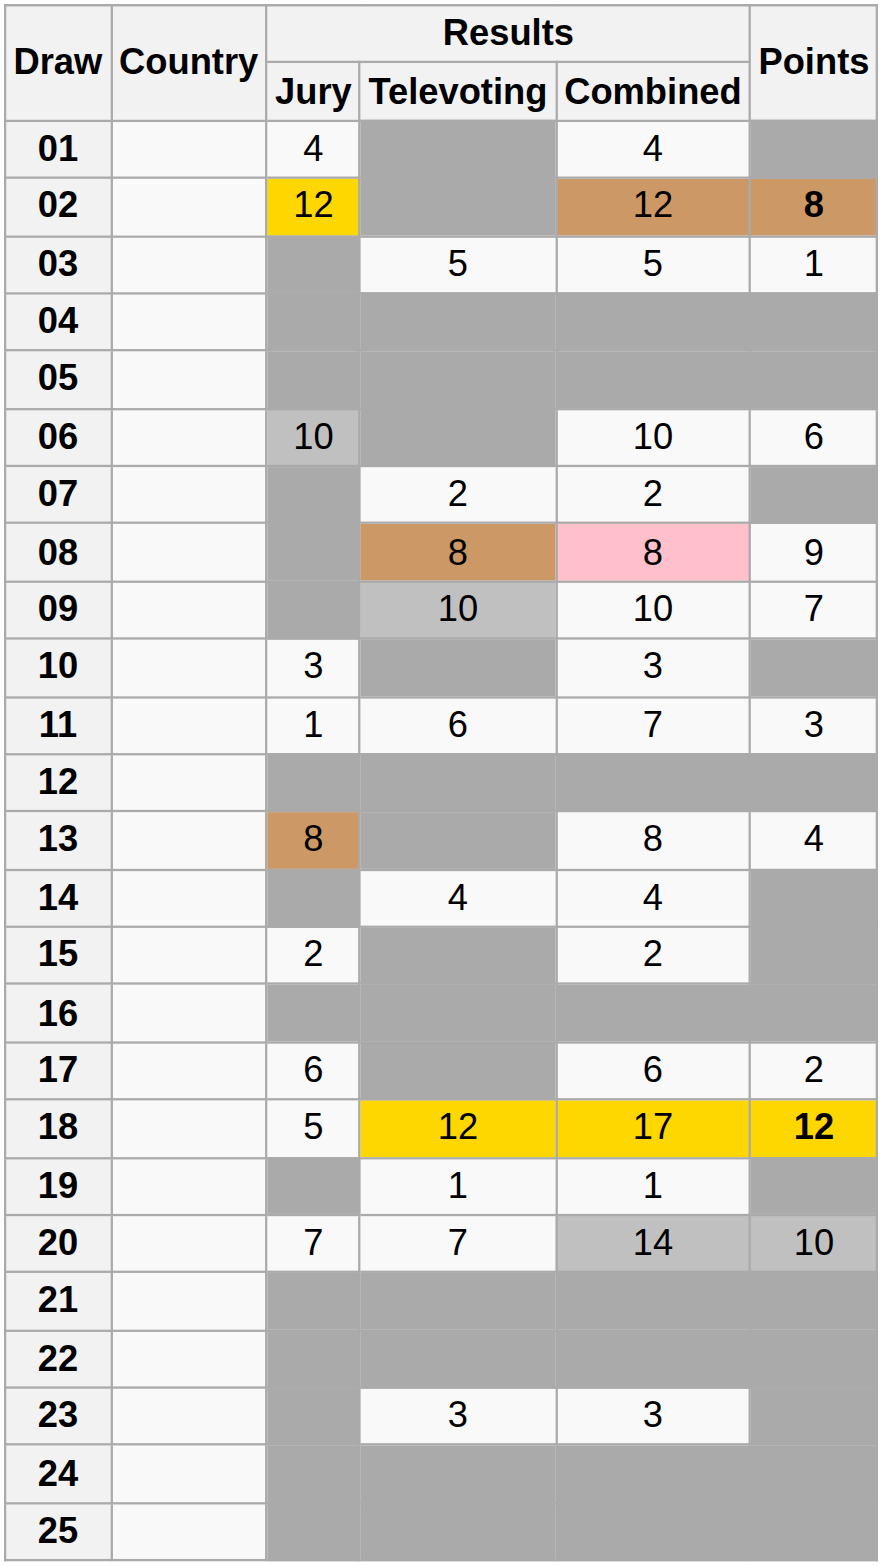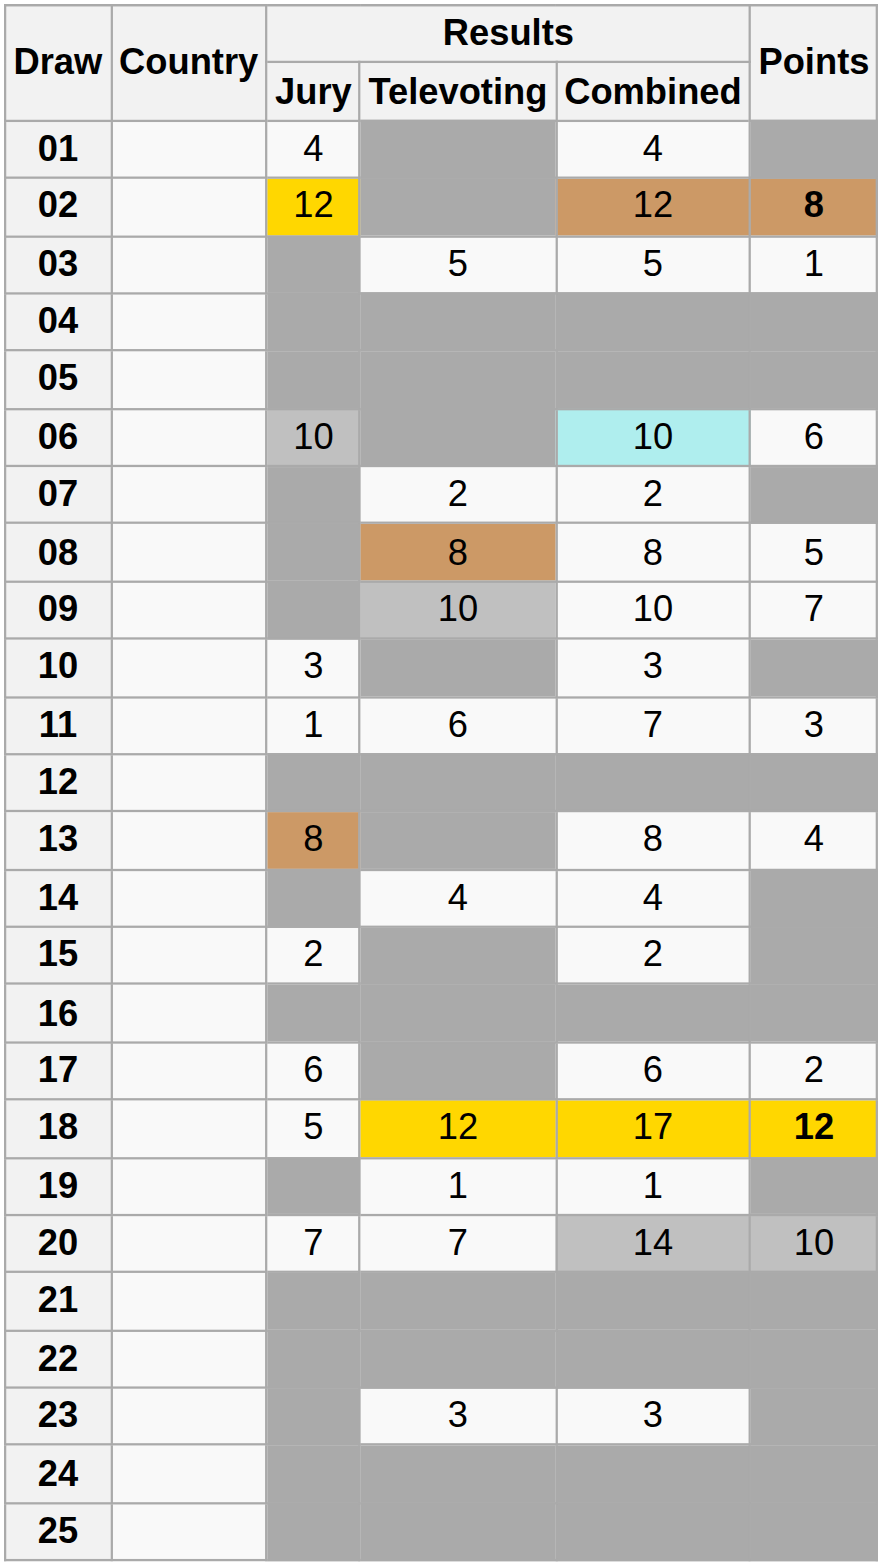 <table class="sortable wikitable collapsible plainrowheaders" style="text-align:center;">
 <tr>
 </tr>
 <tr>
 <th scope="col" rowspan="2">Draw</th>
 <th scope="col" rowspan="2">Country</th>
 <th scope="col" colspan="3">Results</th>
 <th scope="col" rowspan="2">Points</th>
 </tr>
 <tr>
 <th scope="col">Jury</th>
 <th scope="col">Televoting</th>
 <th scope="col">Combined</th>
 </tr>
 <tr>
 <th scope="row" style="text-align:center;">01</th>
 <td style="text-align:left;"></td>
 <td>4</td>
 <td style="background:#AAAAAA;"></td>
 <td>4</td>
 <td style="background:#AAAAAA;"></td>
 </tr>
 <tr>
 <th scope="row" style="text-align:center;">02</th>
 <td style="text-align:left;"></td>
 <td style="background:gold">12</td>
 <td style="background:#AAAAAA;"></td>
 <td style="background:#CC9966;">12</td>
 <td style="background:#CC9966;"><strong>8</strong></td>
 </tr>
 <tr>
 <th scope="row" style="text-align:center;">03</th>
 <td style="text-align:left;"></td>
 <td style="background:#AAAAAA;"></td>
 <td>5</td>
 <td>5</td>
 <td>1</td>
 </tr>
 <tr>
 <th scope="row" style="text-align:center;">04</th>
 <td style="text-align:left;"></td>
 <td style="background:#AAAAAA;"></td>
 <td style="background:#AAAAAA;"></td>
 <td style="background:#AAAAAA;"></td>
 <td style="background:#AAAAAA;"></td>
 </tr>
 <tr>
 <th scope="row" style="text-align:center;">05</th>
 <td style="text-align:left;"></td>
 <td style="background:#AAAAAA;"></td>
 <td style="background:#AAAAAA;"></td>
 <td style="background:#AAAAAA;"></td>
 <td style="background:#AAAAAA;"></td>
 </tr>
 <tr>
 <th scope="row" style="text-align:center;">06</th>
 <td style="text-align:left;"></td>
 <td style="background:silver;">10</td>
 <td style="background:#AAAAAA;"></td>
-<td>10</td>
+<td style="background: paleturquoise;">10</td>
 <td>6</td>
 </tr>
 <tr>
 <th scope="row" style="text-align:center;">07</th>
 <td style="text-align:left;"></td>
 <td style="background:#AAAAAA;"></td>
 <td>2</td>
 <td>2</td>
 <td style="background:#AAAAAA;"></td>
 </tr>
 <tr>
 <th scope="row" style="text-align:center;">08</th>
 <td style="text-align:left;"></td>
 <td style="background:#AAAAAA;"></td>
 <td style="background:#CC9966;">8</td>
-<td style="background: pink;">8</td>
-<td>9</td>
+<td>8</td>
+<td>5</td>
 </tr>
 <tr>
 <th scope="row" style="text-align:center;">09</th>
 <td style="text-align:left;"></td>
 <td style="background:#AAAAAA;"></td>
 <td style="background:silver;">10</td>
 <td>10</td>
 <td>7</td>
 </tr>
 <tr>
 <th scope="row" style="text-align:center;">10</th>
 <td style="text-align:left;"></td>
 <td>3</td>
 <td style="background:#AAAAAA;"></td>
 <td>3</td>
 <td style="background:#AAAAAA;"></td>
 </tr>
 <tr>
 <th scope="row" style="text-align:center;">11</th>
 <td style="text-align:left;"></td>
 <td>1</td>
 <td>6</td>
 <td>7</td>
 <td>3</td>
 </tr>
 <tr>
 <th scope="row" style="text-align:center;">12</th>
 <td style="text-align:left;"></td>
 <td style="background:#AAAAAA;"></td>
 <td style="background:#AAAAAA;"></td>
 <td style="background:#AAAAAA;"></td>
 <td style="background:#AAAAAA;"></td>
 </tr>
 <tr>
 <th scope="row" style="text-align:center;">13</th>
 <td style="text-align:left;"></td>
 <td style="background:#CC9966;">8</td>
 <td style="background:#AAAAAA;"></td>
 <td>8</td>
 <td>4</td>
 </tr>
 <tr>
 <th scope="row" style="text-align:center;">14</th>
 <td style="text-align:left;"></td>
 <td style="background:#AAAAAA;"></td>
 <td>4</td>
 <td>4</td>
 <td style="background:#AAAAAA;"></td>
 </tr>
 <tr>
 <th scope="row" style="text-align:center;">15</th>
 <td style="text-align:left;"></td>
 <td>2</td>
 <td style="background:#AAAAAA;"></td>
 <td>2</td>
 <td style="background:#AAAAAA;"></td>
 </tr>
 <tr>
 <th scope="row" style="text-align:center;">16</th>
 <td style="text-align:left;"></td>
 <td style="background:#AAAAAA;"></td>
 <td style="background:#AAAAAA;"></td>
 <td style="background:#AAAAAA;"></td>
 <td style="background:#AAAAAA;"></td>
 </tr>
 <tr>
 <th scope="row" style="text-align:center;">17</th>
 <td style="text-align:left;"></td>
 <td>6</td>
 <td style="background:#AAAAAA;"></td>
 <td>6</td>
 <td>2</td>
 </tr>
 <tr>
 <th scope="row" style="text-align:center;">18</th>
 <td style="text-align:left;"></td>
 <td>5</td>
 <td style="background:gold;">12</td>
 <td style="background:gold;">17</td>
 <td style="background:gold;"><strong>12</strong></td>
 </tr>
 <tr>
 <th scope="row" style="text-align:center;">19</th>
 <td style="text-align:left;"></td>
 <td style="background:#AAAAAA;"></td>
 <td>1</td>
 <td>1</td>
 <td style="background:#AAAAAA;"></td>
 </tr>
 <tr>
 <th scope="row" style="text-align:center;">20</th>
 <td style="text-align:left;"></td>
 <td>7</td>
 <td>7</td>
 <td style="background:silver;">14</td>
 <td style="background:silver;">10</td>
 </tr>
 <tr>
 <th scope="row" style="text-align:center;">21</th>
 <td style="text-align:left;"></td>
 <td style="background:#AAAAAA;"></td>
 <td style="background:#AAAAAA;"></td>
 <td style="background:#AAAAAA;"></td>
 <td style="background:#AAAAAA;"></td>
 </tr>
 <tr>
 <th scope="row" style="text-align:center;">22</th>
 <td style="text-align:left;"></td>
 <td style="background:#AAAAAA;"></td>
 <td style="background:#AAAAAA;"></td>
 <td style="background:#AAAAAA;"></td>
 <td style="background:#AAAAAA;"></td>
 </tr>
 <tr>
 <th scope="row" style="text-align:center;">23</th>
 <td style="text-align:left;"></td>
 <td style="background:#AAAAAA;"></td>
 <td>3</td>
 <td>3</td>
 <td style="background:#AAAAAA;"></td>
 </tr>
 <tr>
 <th scope="row" style="text-align:center;">24</th>
 <td style="text-align:left;"></td>
 <td style="background:#AAAAAA;"></td>
 <td style="background:#AAAAAA;"></td>
 <td style="background:#AAAAAA;"></td>
 <td style="background:#AAAAAA;"></td>
 </tr>
 <tr>
 <th scope="row" style="text-align:center;">25</th>
 <td style="text-align:left;"></td>
 <td style="background:#AAAAAA;"></td>
 <td style="background:#AAAAAA;"></td>
 <td style="background:#AAAAAA;"></td>
 <td style="background:#AAAAAA;"></td>
 </tr>
 </table>
